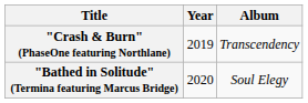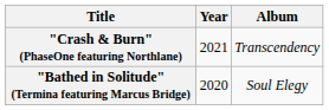 <table class="wikitable plainrowheaders" style="text-align:center;" border="1">
 <tr>
 <th scope="col" style="width:13em;">Title</th>
 <th scope="col" style="width:1em;">Year</th>
 <th scope="col">Album</th>
 </tr>
 <tr>
 <th scope="row">"Crash & Burn"<br><small>(PhaseOne featuring Northlane)</small></th>
-<td>2019</td>
+<td>2021</td>
 <td><em>Transcendency</em></td>
 </tr>
 <tr>
 <th scope="row">"Bathed in Solitude"<br><small>(Termina featuring Marcus Bridge)</small></th>
 <td>2020</td>
 <td><em>Soul Elegy</em></td>
 </tr>
 </table>
